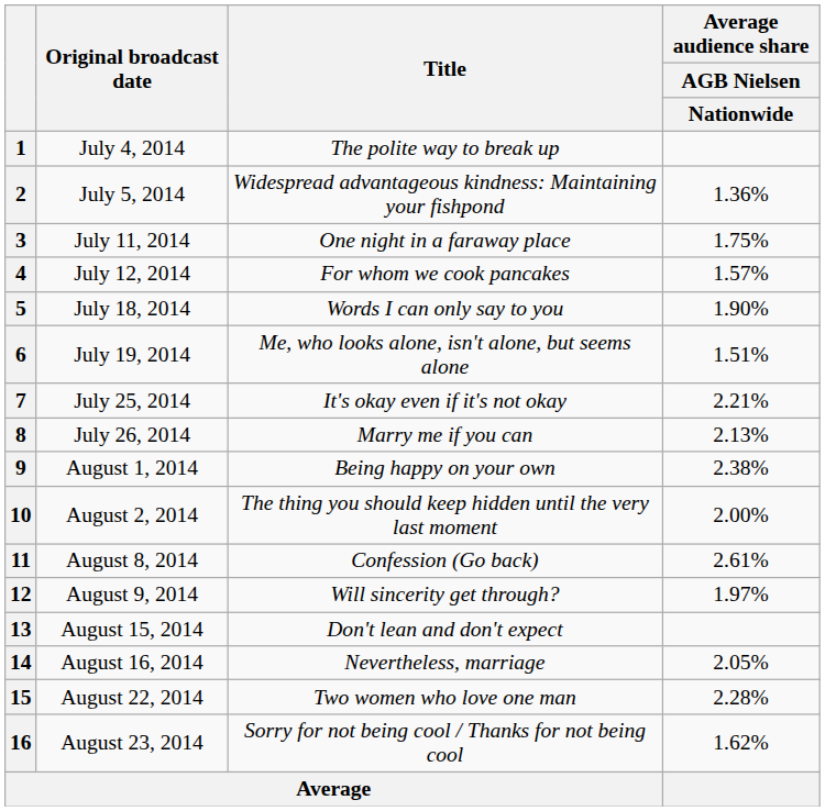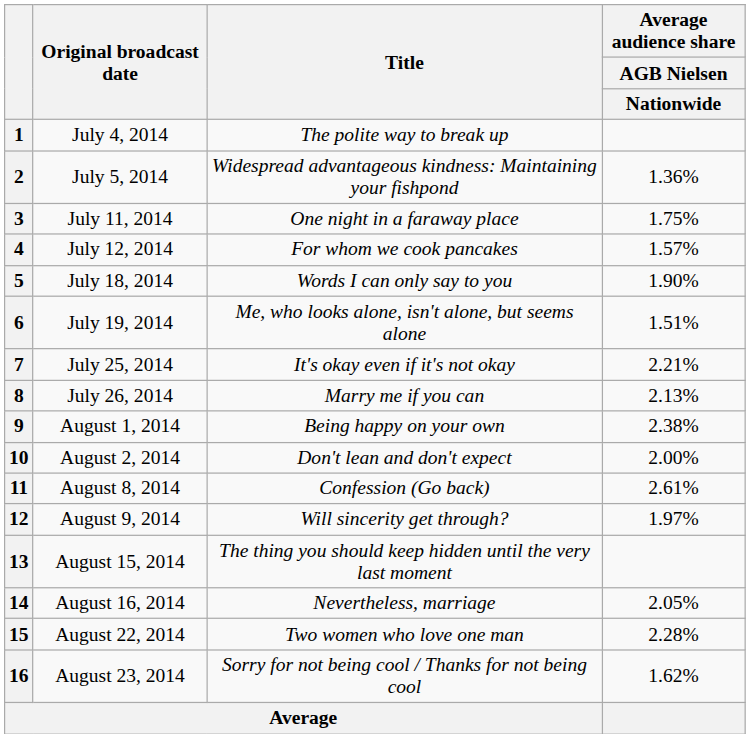 <table class=wikitable style="text-align:center">
 <tr>
 <th rowspan="3"></th>
 <th rowspan="3">Original broadcast date</th>
 <th rowspan="3">Title</th>
 <th width="110">Average audience share</th>
 </tr>
 <tr>
 <th>AGB Nielsen</th>
 </tr>
 <tr>
 <th>Nationwide</th>
 </tr>
 <tr>
 <th>1</th>
 <td>July 4, 2014</td>
 <td><em>The polite way to break up</em></td>
 <td></td>
 </tr>
 <tr>
 <th>2</th>
 <td>July 5, 2014</td>
 <td><em>Widespread advantageous kindness: Maintaining your fishpond</em></td>
 <td>1.36%</td>
 </tr>
 <tr>
 <th>3</th>
 <td>July 11, 2014</td>
 <td><em>One night in a faraway place</em></td>
 <td>1.75%</td>
 </tr>
 <tr>
 <th>4</th>
 <td>July 12, 2014</td>
 <td><em>For whom we cook pancakes</em></td>
 <td>1.57%</td>
 </tr>
 <tr>
 <th>5</th>
 <td>July 18, 2014</td>
 <td><em>Words I can only say to you</em></td>
 <td>1.90%</td>
 </tr>
 <tr>
 <th>6</th>
 <td>July 19, 2014</td>
 <td><em>Me, who looks alone, isn't alone, but seems alone</em></td>
 <td>1.51%</td>
 </tr>
 <tr>
 <th>7</th>
 <td>July 25, 2014</td>
 <td><em>It's okay even if it's not okay</em></td>
 <td>2.21%</td>
 </tr>
 <tr>
 <th>8</th>
 <td>July 26, 2014</td>
 <td><em>Marry me if you can</em></td>
 <td>2.13%</td>
 </tr>
 <tr>
 <th>9</th>
 <td>August 1, 2014</td>
 <td><em>Being happy on your own</em></td>
 <td>2.38%</td>
 </tr>
 <tr>
 <th>10</th>
 <td>August 2, 2014</td>
-<td><em>The thing you should keep hidden until the very last moment</em></td>
+<td><em>Don't lean and don't expect</em></td>
 <td>2.00%</td>
 </tr>
 <tr>
 <th>11</th>
 <td>August 8, 2014</td>
 <td><em>Confession (Go back)</em></td>
 <td>2.61%</td>
 </tr>
 <tr>
 <th>12</th>
 <td>August 9, 2014</td>
 <td><em>Will sincerity get through?</em></td>
 <td>1.97%</td>
 </tr>
 <tr>
 <th>13</th>
 <td>August 15, 2014</td>
-<td><em>Don't lean and don't expect</em></td>
+<td><em>The thing you should keep hidden until the very last moment</em></td>
 <td></td>
 </tr>
 <tr>
 <th>14</th>
 <td>August 16, 2014</td>
 <td><em>Nevertheless, marriage</em></td>
 <td>2.05%</td>
 </tr>
 <tr>
 <th>15</th>
 <td>August 22, 2014</td>
 <td><em>Two women who love one man</em></td>
 <td>2.28%</td>
 </tr>
 <tr>
 <th>16</th>
 <td>August 23, 2014</td>
 <td><em>Sorry for not being cool / Thanks for not being cool</em></td>
 <td>1.62%</td>
 </tr>
 <tr>
 <th colspan=3>Average</th>
 <th></th>
 </tr>
 </table>
